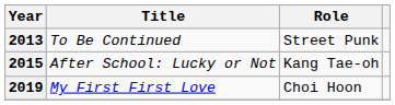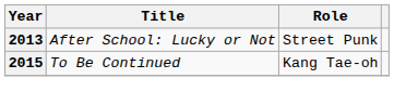 <table class="wikitable sortable plainrowheaders">
 <tr>
 <th scope="col">Year</th>
 <th scope="col">Title</th>
 <th scope="col">Role</th>
 <th scope="col" class="unsortable"></th>
 </tr>
 <tr>
 <th scope="row">2013</th>
-<td><em>To Be Continued</em></td>
+<td><em>After School: Lucky or Not</em></td>
 <td>Street Punk</td>
 <td></td>
 </tr>
 <tr>
 <th scope="row">2015</th>
-<td><em>After School: Lucky or Not</em></td>
+<td><em>To Be Continued</em></td>
 <td>Kang Tae-oh</td>
-<td style="text-align:center"></td>
-</tr>
-<tr>
-<th scope="row">2019</th>
-<td><em><a href='#'>My First First Love</a></em></td>
-<td>Choi Hoon</td>
 <td style="text-align:center"></td>
 </tr>
 <tr>
 </tr>
 </table>
